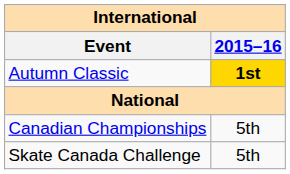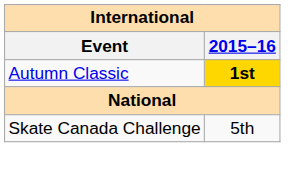 <table class="wikitable" style="text-align:center">
 <tr>
 <th style="background-color: #ffdead; " colspan=2 align=center><strong>International</strong></th>
 </tr>
 <tr>
 <th>Event</th>
 <th><a href='#'>2015–16</a></th>
 </tr>
 <tr>
 <td align=left><a href='#'>Autumn Classic</a></td>
 <td bgcolor=gold><strong>1st</strong></td>
 </tr>
 <tr>
 <th style="background-color: #ffdead; " colspan=2 align=center><strong>National</strong></th>
 </tr>
 <tr>
-<td align=left><a href='#'>Canadian Championships</a></td>
-<td>5th</td>
-</tr>
-<tr>
 <td align=left>Skate Canada Challenge</td>
 <td>5th</td>
 </tr>
 </table>
